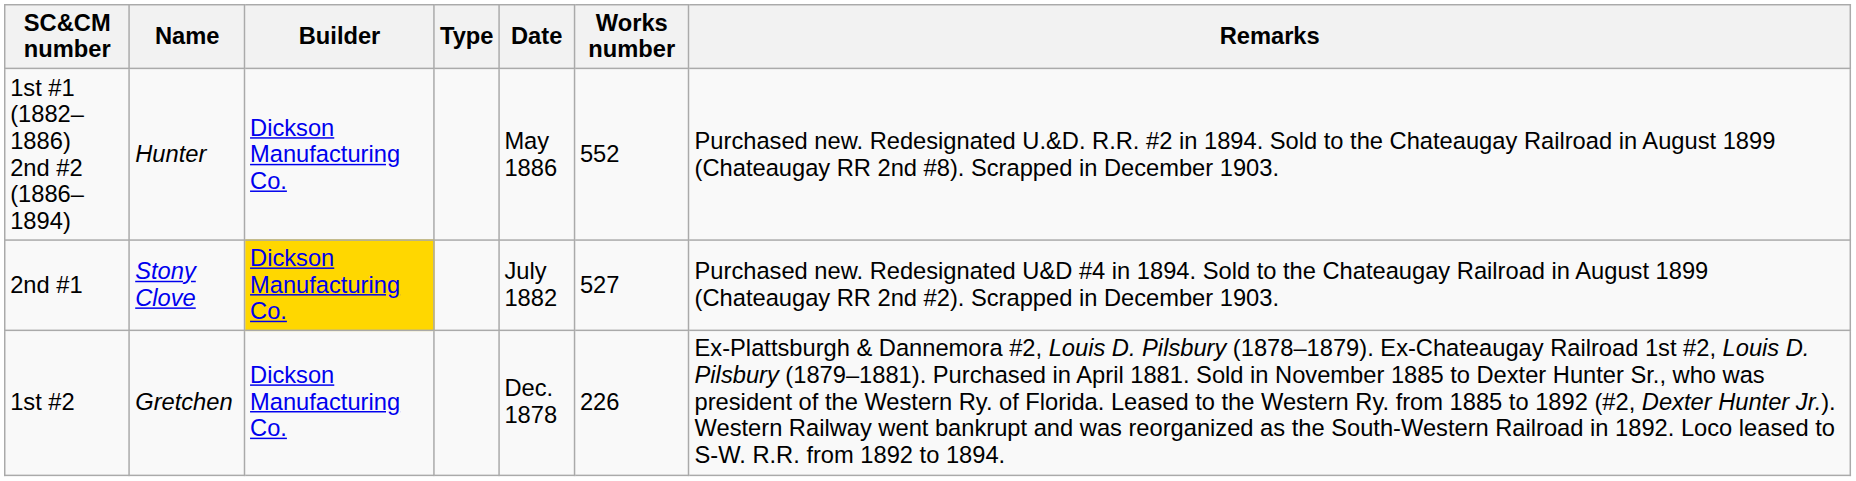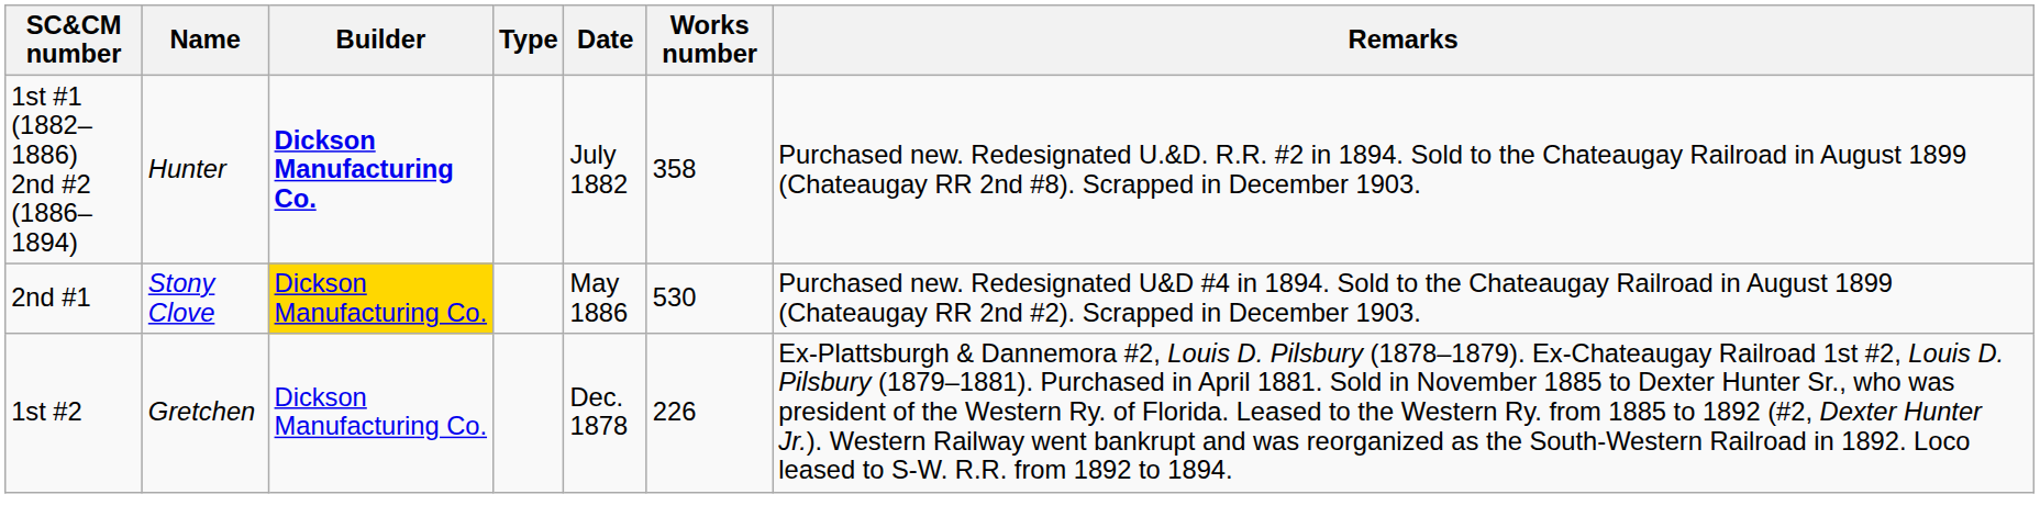 <table class="wikitable">
 <tr>
 <th>SC&CM number</th>
 <th>Name</th>
 <th>Builder</th>
 <th>Type</th>
 <th>Date</th>
 <th>Works number</th>
 <th>Remarks</th>
 </tr>
 <tr>
 <td>1st #1 (1882–1886)<br>2nd #2 (1886–1894)</td>
 <td><em>Hunter</em></td>
-<td><a href='#'>Dickson Manufacturing Co.</a></td>
+<td><strong><a href='#'>Dickson Manufacturing Co.</a></strong></td>
 <td></td>
-<td>May 1886</td>
-<td>552</td>
+<td>July 1882</td>
+<td>358</td>
 <td>Purchased new. Redesignated U.&D. R.R. #2 in 1894. Sold to the Chateaugay Railroad in August 1899 (Chateaugay RR 2nd #8).  Scrapped in December 1903.</td>
 </tr>
 <tr>
 <td>2nd #1</td>
 <td><a href='#'><em>Stony Clove</em></a></td>
 <td style="background: gold;"><a href='#'>Dickson Manufacturing Co.</a></td>
 <td></td>
-<td>July 1882</td>
-<td>527</td>
+<td>May 1886</td>
+<td>530</td>
 <td>Purchased new.  Redesignated U&D #4 in 1894. Sold to the Chateaugay Railroad in August 1899 (Chateaugay RR 2nd #2). Scrapped in December 1903.</td>
 </tr>
 <tr>
 <td>1st #2</td>
 <td><em>Gretchen</em></td>
 <td><a href='#'>Dickson Manufacturing Co.</a></td>
 <td></td>
 <td>Dec. 1878</td>
 <td>226</td>
 <td>Ex-Plattsburgh & Dannemora #2, <em>Louis D. Pilsbury</em> (1878–1879).  Ex-Chateaugay Railroad 1st #2, <em>Louis D. Pilsbury</em> (1879–1881). Purchased in April 1881.  Sold in November 1885 to Dexter Hunter Sr., who was president of the Western Ry. of Florida.  Leased to the Western Ry. from 1885 to 1892 (#2, <em>Dexter Hunter Jr.</em>).  Western Railway went bankrupt and was reorganized as the South-Western Railroad in 1892.  Loco leased to S-W. R.R. from 1892 to 1894.</td>
 </tr>
 </table>
